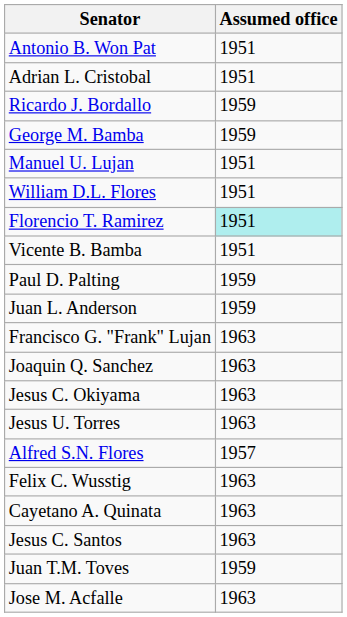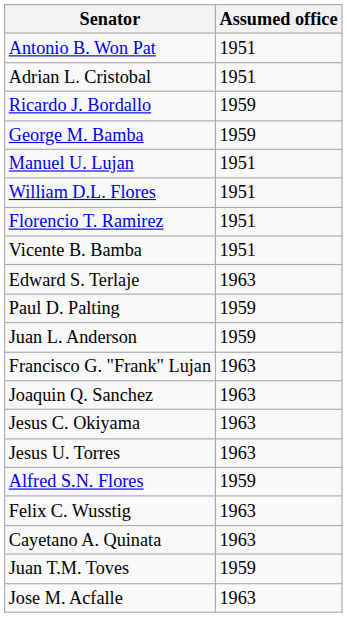 <table class="wikitable sortable" id="votingmembers">
 <tr style="vertical-align:bottom;">
 <th>Senator</th>
 <th>Assumed office</th>
 </tr>
 <tr>
 <td><a href='#'>Antonio B. Won Pat</a></td>
 <td>1951</td>
 </tr>
 <tr>
 <td>Adrian L. Cristobal</td>
 <td>1951</td>
 </tr>
 <tr>
 <td><a href='#'>Ricardo J. Bordallo</a></td>
 <td>1959</td>
 </tr>
 <tr>
 <td><a href='#'>George M. Bamba</a></td>
 <td>1959</td>
 </tr>
 <tr>
 <td><a href='#'>Manuel U. Lujan</a></td>
 <td>1951</td>
 </tr>
 <tr>
 <td><a href='#'>William D.L. Flores</a></td>
 <td>1951</td>
 </tr>
 <tr>
 <td><a href='#'>Florencio T. Ramirez</a></td>
-<td style="background: paleturquoise;">1951</td>
+<td>1951</td>
 </tr>
 <tr>
 <td>Vicente B. Bamba</td>
 <td>1951</td>
+</tr>
+<tr>
+<td>Edward S. Terlaje</td>
+<td>1963</td>
 </tr>
 <tr>
 <td>Paul D. Palting</td>
 <td>1959</td>
 </tr>
 <tr>
 <td>Juan L. Anderson</td>
 <td>1959</td>
 </tr>
 <tr>
 <td>Francisco G. "Frank" Lujan</td>
 <td>1963</td>
 </tr>
 <tr>
 <td>Joaquin Q. Sanchez</td>
 <td>1963</td>
 </tr>
 <tr>
 <td>Jesus C. Okiyama</td>
 <td>1963</td>
 </tr>
 <tr>
 <td>Jesus U. Torres</td>
 <td>1963</td>
 </tr>
 <tr>
 <td><a href='#'>Alfred S.N. Flores</a></td>
-<td>1957</td>
+<td>1959</td>
 </tr>
 <tr>
 <td>Felix C. Wusstig</td>
 <td>1963</td>
 </tr>
 <tr>
 <td>Cayetano A. Quinata</td>
-<td>1963</td>
-</tr>
-<tr>
-<td>Jesus C. Santos</td>
 <td>1963</td>
 </tr>
 <tr>
 <td>Juan T.M. Toves</td>
 <td>1959</td>
 </tr>
 <tr>
 <td>Jose M. Acfalle</td>
 <td>1963</td>
 </tr>
 </table>
